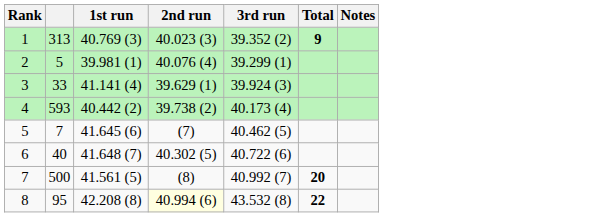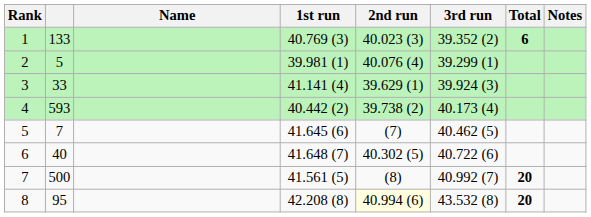 <table class="sortable wikitable" style="text-align:center;">
 <tr>
 <th width="30">Rank</th>
 <th width="20"></th>
+<th width="220">Name</th>
 <th width="75">1st run</th>
 <th width="75">2nd run</th>
 <th width="75">3rd run</th>
 <th width="30">Total</th>
 <th width="30">Notes</th>
 </tr>
 <tr bgcolor=#bbf3bb>
 <td>1</td>
-<td>313</td>
+<td>133</td>
+<td align="left"></td>
 <td>40.769 (3)</td>
 <td>40.023 (3)</td>
 <td>39.352 (2)</td>
-<td><strong>9</strong></td>
+<td><strong>6</strong></td>
 <td></td>
 </tr>
 <tr bgcolor=#bbf3bb>
 <td>2</td>
 <td>5</td>
+<td align="left"></td>
 <td>39.981 (1)</td>
 <td>40.076 (4)</td>
 <td>39.299 (1)</td>
 <td><strong></strong></td>
 <td></td>
 </tr>
 <tr bgcolor=#bbf3bb>
 <td>3</td>
 <td>33</td>
+<td align="left"></td>
 <td>41.141 (4)</td>
 <td>39.629 (1)</td>
 <td>39.924 (3)</td>
 <td><strong></strong></td>
 <td></td>
 </tr>
 <tr bgcolor=#bbf3bb>
 <td>4</td>
 <td>593</td>
+<td align="left"></td>
 <td>40.442 (2)</td>
 <td>39.738 (2)</td>
 <td>40.173 (4)</td>
 <td><strong></strong></td>
 <td></td>
 </tr>
 <tr>
 <td>5</td>
 <td>7</td>
+<td align="left"></td>
 <td>41.645 (6)</td>
 <td> (7)</td>
 <td>40.462 (5)</td>
 <td><strong></strong></td>
 <td></td>
 </tr>
 <tr>
 <td>6</td>
 <td>40</td>
+<td align="left"></td>
 <td>41.648 (7)</td>
 <td>40.302 (5)</td>
 <td>40.722 (6)</td>
 <td><strong></strong></td>
 <td></td>
 </tr>
 <tr>
 <td>7</td>
 <td>500</td>
+<td align="left"></td>
 <td>41.561 (5)</td>
 <td> (8)</td>
 <td>40.992 (7)</td>
 <td><strong>20</strong></td>
 <td></td>
 </tr>
 <tr>
 <td>8</td>
 <td>95</td>
+<td align="left"></td>
 <td>42.208 (8)</td>
 <td style="background: lightyellow;">40.994 (6)</td>
 <td>43.532 (8)</td>
-<td><strong>22</strong></td>
+<td><strong>20</strong></td>
 <td></td>
 </tr>
 </table>
